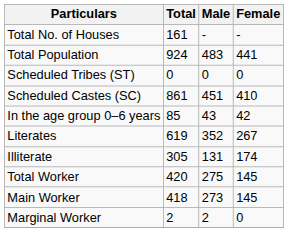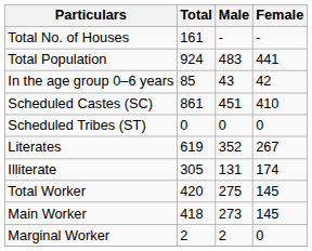 <table class="wikitable sortable">
 <tr>
 <th>Particulars</th>
 <th>Total</th>
 <th>Male</th>
 <th>Female</th>
 </tr>
 <tr>
 <td>Total No. of Houses</td>
 <td>161</td>
 <td>-</td>
 <td>-</td>
 </tr>
 <tr>
 <td>Total Population</td>
 <td>924</td>
 <td>483</td>
 <td>441</td>
 </tr>
 <tr>
-<td>Scheduled Tribes (ST)</td>
-<td>0</td>
-<td>0</td>
-<td>0</td>
+<td>In the age group 0–6 years</td>
+<td>85</td>
+<td>43</td>
+<td>42</td>
 </tr>
 <tr>
 <td>Scheduled Castes (SC)</td>
 <td>861</td>
 <td>451</td>
 <td>410</td>
 </tr>
 <tr>
-<td>In the age group 0–6 years</td>
-<td>85</td>
-<td>43</td>
-<td>42</td>
+<td>Scheduled Tribes (ST)</td>
+<td>0</td>
+<td>0</td>
+<td>0</td>
 </tr>
 <tr>
 <td>Literates</td>
 <td>619</td>
 <td>352</td>
 <td>267</td>
 </tr>
 <tr>
 <td>Illiterate</td>
 <td>305</td>
 <td>131</td>
 <td>174</td>
 </tr>
 <tr>
 <td>Total Worker</td>
 <td>420</td>
 <td>275</td>
 <td>145</td>
 </tr>
 <tr>
 <td>Main Worker</td>
 <td>418</td>
 <td>273</td>
 <td>145</td>
 </tr>
 <tr>
 <td>Marginal Worker</td>
 <td>2</td>
 <td>2</td>
 <td>0</td>
 </tr>
 <tr>
 </tr>
 </table>
